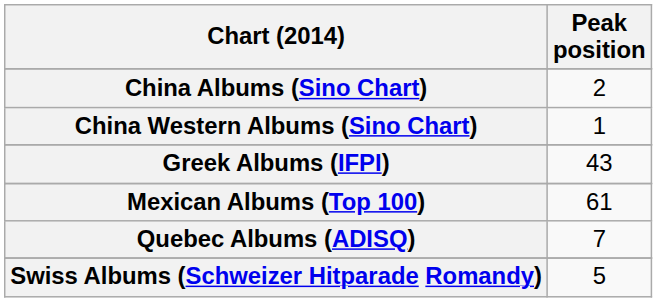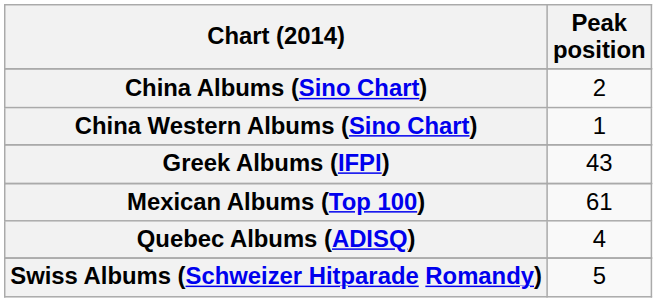 <table class="wikitable sortable plainrowheaders" style="text-align:center">
 <tr>
 <th scope="col">Chart (2014)</th>
 <th scope="col">Peak<br>position</th>
 </tr>
 <tr>
 </tr>
 <tr>
 </tr>
 <tr>
 </tr>
 <tr>
 </tr>
 <tr>
 <th scope="row">China Albums (<a href='#'>Sino Chart</a>)</th>
 <td>2</td>
 </tr>
 <tr>
 <th scope="row">China Western Albums (<a href='#'>Sino Chart</a>)</th>
 <td>1</td>
 </tr>
 <tr>
 </tr>
 <tr>
 </tr>
 <tr>
 </tr>
 <tr>
 <th scope="row">Greek Albums (<a href='#'>IFPI</a>)</th>
 <td>43</td>
 </tr>
 <tr>
 </tr>
 <tr>
 <th scope="row">Mexican Albums (<a href='#'>Top 100</a>)</th>
 <td>61</td>
 </tr>
 <tr>
 <th scope="row">Quebec Albums (<a href='#'>ADISQ</a>)</th>
-<td>7</td>
+<td>4</td>
 </tr>
 <tr>
 </tr>
 <tr>
 </tr>
 <tr>
 </tr>
 <tr>
 </tr>
 <tr>
 <th scope="row">Swiss Albums (<a href='#'>Schweizer Hitparade</a> <a href='#'>Romandy</a>)</th>
 <td>5</td>
 </tr>
 </table>
